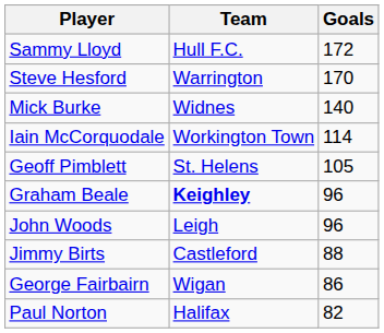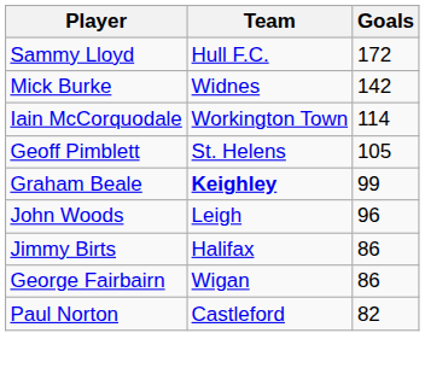 <table class="wikitable" style="text-align:centre;">
 <tr>
 <th>Player</th>
 <th>Team</th>
 <th>Goals</th>
 </tr>
 <tr>
 <td><a href='#'>Sammy Lloyd</a></td>
 <td><a href='#'>Hull F.C.</a></td>
 <td>172</td>
 </tr>
 <tr>
-<td><a href='#'>Steve Hesford</a></td>
-<td><a href='#'>Warrington</a></td>
-<td>170</td>
-</tr>
-<tr>
 <td><a href='#'>Mick Burke</a></td>
 <td><a href='#'>Widnes</a></td>
-<td>140</td>
+<td>142</td>
 </tr>
 <tr>
 <td><a href='#'>Iain McCorquodale</a></td>
 <td><a href='#'>Workington Town</a></td>
 <td>114</td>
 </tr>
 <tr>
 <td><a href='#'>Geoff Pimblett</a></td>
 <td><a href='#'>St. Helens</a></td>
 <td>105</td>
 </tr>
 <tr>
 <td><a href='#'>Graham Beale</a></td>
 <td><strong><a href='#'>Keighley</a></strong></td>
-<td>96</td>
+<td>99</td>
 </tr>
 <tr>
 <td><a href='#'>John Woods</a></td>
 <td><a href='#'>Leigh</a></td>
 <td>96</td>
 </tr>
 <tr>
 <td><a href='#'>Jimmy Birts</a></td>
-<td><a href='#'>Castleford</a></td>
-<td>88</td>
+<td><a href='#'>Halifax</a></td>
+<td>86</td>
 </tr>
 <tr>
 <td><a href='#'>George Fairbairn</a></td>
 <td><a href='#'>Wigan</a></td>
 <td>86</td>
 </tr>
 <tr>
 <td><a href='#'>Paul Norton</a></td>
-<td><a href='#'>Halifax</a></td>
+<td><a href='#'>Castleford</a></td>
 <td>82</td>
 </tr>
 </table>
